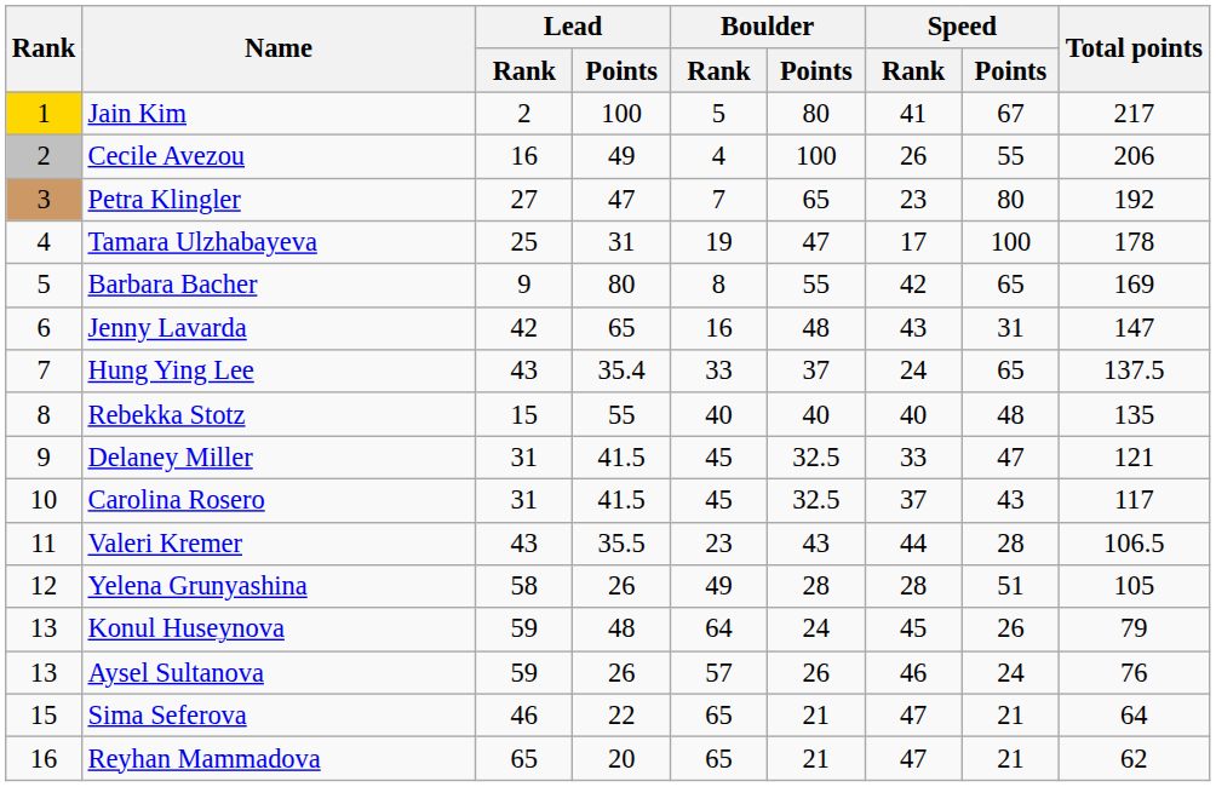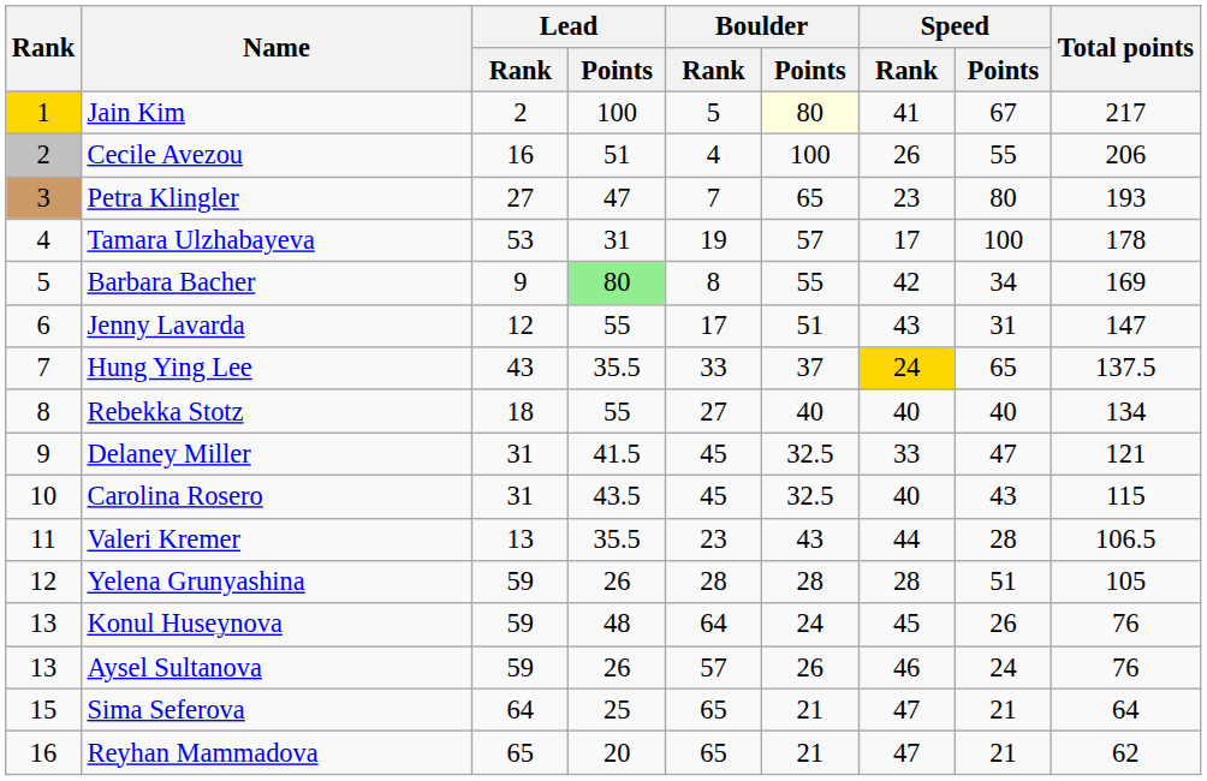 <table class="wikitable sortable" style="text-align: center">
 <tr>
 <th rowspan="2">Rank</th>
 <th rowspan="2" width="225">Name</th>
 <th colspan=2>Lead</th>
 <th colspan=2>Boulder</th>
 <th colspan=2>Speed</th>
 <th rowspan="2">Total points</th>
 </tr>
 <tr>
 <th>Rank</th>
 <th>Points</th>
 <th>Rank</th>
 <th>Points</th>
 <th>Rank</th>
 <th>Points</th>
 </tr>
 <tr>
 <td align="center" style="background: gold">1</td>
 <td align="left"> <a href='#'>Jain Kim</a></td>
 <td width="50">2</td>
 <td width="50">100</td>
 <td width="50">5</td>
-<td width="50">80</td>
+<td width="50" style="background: lightyellow;">80</td>
 <td width="50">41</td>
 <td width="50">67</td>
 <td>217</td>
 </tr>
 <tr>
 <td align="center" style="background: silver">2</td>
 <td align="left"> <a href='#'>Cecile Avezou</a></td>
 <td>16</td>
-<td>49</td>
+<td>51</td>
 <td>4</td>
 <td>100</td>
 <td>26</td>
 <td>55</td>
 <td>206</td>
 </tr>
 <tr>
 <td align="center" style="background: #cc9966">3</td>
 <td align="left"> <a href='#'>Petra Klingler</a></td>
 <td>27</td>
 <td>47</td>
 <td>7</td>
 <td>65</td>
 <td>23</td>
 <td>80</td>
-<td>192</td>
+<td>193</td>
 </tr>
 <tr>
 <td align="center">4</td>
 <td align="left"> <a href='#'>Tamara Ulzhabayeva</a></td>
-<td>25</td>
+<td>53</td>
 <td>31</td>
 <td>19</td>
-<td>47</td>
+<td>57</td>
 <td>17</td>
 <td>100</td>
 <td>178</td>
 </tr>
 <tr>
 <td align="center">5</td>
 <td align="left"> <a href='#'>Barbara Bacher</a></td>
 <td>9</td>
-<td>80</td>
+<td style="background: lightgreen;">80</td>
 <td>8</td>
 <td>55</td>
 <td>42</td>
-<td>65</td>
+<td>34</td>
 <td>169</td>
 </tr>
 <tr>
 <td align="center">6</td>
 <td align="left"> <a href='#'>Jenny Lavarda</a></td>
-<td>42</td>
-<td>65</td>
-<td>16</td>
-<td>48</td>
+<td>12</td>
+<td>55</td>
+<td>17</td>
+<td>51</td>
 <td>43</td>
 <td>31</td>
 <td>147</td>
 </tr>
 <tr>
 <td align="center">7</td>
 <td align="left"> <a href='#'>Hung Ying Lee</a></td>
 <td>43</td>
-<td>35.4</td>
+<td>35.5</td>
 <td>33</td>
 <td>37</td>
-<td>24</td>
+<td style="background: gold;">24</td>
 <td>65</td>
 <td>137.5</td>
 </tr>
 <tr>
 <td align="center">8</td>
 <td align="left"> <a href='#'>Rebekka Stotz</a></td>
-<td>15</td>
+<td>18</td>
 <td>55</td>
+<td>27</td>
 <td>40</td>
 <td>40</td>
 <td>40</td>
-<td>48</td>
-<td>135</td>
+<td>134</td>
 </tr>
 <tr>
 <td align="center">9</td>
 <td align="left"> <a href='#'>Delaney Miller</a></td>
 <td>31</td>
 <td>41.5</td>
 <td>45</td>
 <td>32.5</td>
 <td>33</td>
 <td>47</td>
 <td>121</td>
 </tr>
 <tr>
 <td align="center">10</td>
 <td align="left"> <a href='#'>Carolina Rosero</a></td>
 <td>31</td>
-<td>41.5</td>
+<td>43.5</td>
 <td>45</td>
 <td>32.5</td>
-<td>37</td>
+<td>40</td>
 <td>43</td>
-<td>117</td>
+<td>115</td>
 </tr>
 <tr>
 <td align="center">11</td>
 <td align="left"> <a href='#'>Valeri Kremer</a></td>
-<td>43</td>
+<td>13</td>
 <td>35.5</td>
 <td>23</td>
 <td>43</td>
 <td>44</td>
 <td>28</td>
 <td>106.5</td>
 </tr>
 <tr>
 <td align="center">12</td>
 <td align="left"> <a href='#'>Yelena Grunyashina</a></td>
-<td>58</td>
+<td>59</td>
 <td>26</td>
-<td>49</td>
+<td>28</td>
 <td>28</td>
 <td>28</td>
 <td>51</td>
 <td>105</td>
 </tr>
 <tr>
 <td align="center">13</td>
 <td align="left"> <a href='#'>Konul Huseynova</a></td>
 <td>59</td>
 <td>48</td>
 <td>64</td>
 <td>24</td>
 <td>45</td>
 <td>26</td>
-<td>79</td>
+<td>76</td>
 </tr>
 <tr>
 <td align="center">13</td>
 <td align="left"> <a href='#'>Aysel Sultanova</a></td>
 <td>59</td>
 <td>26</td>
 <td>57</td>
 <td>26</td>
 <td>46</td>
 <td>24</td>
 <td>76</td>
 </tr>
 <tr>
 <td align="center">15</td>
 <td align="left"> <a href='#'>Sima Seferova</a></td>
-<td>46</td>
-<td>22</td>
+<td>64</td>
+<td>25</td>
 <td>65</td>
 <td>21</td>
 <td>47</td>
 <td>21</td>
 <td>64</td>
 </tr>
 <tr>
 <td align="center">16</td>
 <td align="left"> <a href='#'>Reyhan Mammadova</a></td>
 <td>65</td>
 <td>20</td>
 <td>65</td>
 <td>21</td>
 <td>47</td>
 <td>21</td>
 <td>62</td>
 </tr>
 </table>
